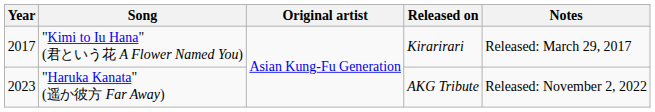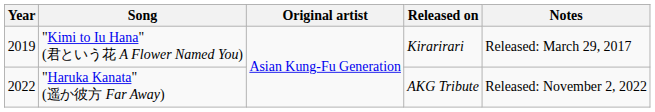 <table class="wikitable">
 <tr>
 <th>Year</th>
 <th>Song</th>
 <th>Original artist</th>
 <th>Released on</th>
 <th>Notes</th>
 </tr>
 <tr>
-<td>2017</td>
+<td>2019</td>
 <td>"<a href='#'>Kimi to Iu Hana</a>" <br>(君という花 <em>A Flower Named You</em>)</td>
 <td rowspan="2"><a href='#'>Asian Kung-Fu Generation</a></td>
 <td><em>Kirarirari</em></td>
 <td>Released: March 29, 2017</td>
 </tr>
 <tr>
-<td>2023</td>
+<td>2022</td>
 <td>"<a href='#'>Haruka Kanata</a>" <br>(遥か彼方 <em>Far Away</em>)</td>
 <td><em>AKG Tribute</em></td>
 <td>Released: November 2, 2022</td>
 </tr>
 </table>
